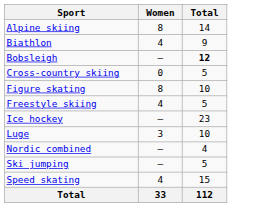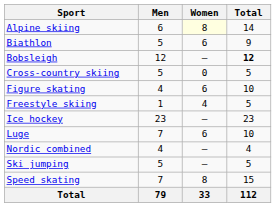 <table class="wikitable sortable" style="text-align:center;">
 <tr>
 <th width=180>Sport</th>
+<th width=55>Men</th>
 <th width=55>Women</th>
 <th width=55>Total</th>
 </tr>
 <tr>
 <td align=left><a href='#'>Alpine skiing</a></td>
-<td>8</td>
+<td>6</td>
+<td style="background: lightyellow;">8</td>
 <td>14</td>
 </tr>
 <tr>
 <td align=left><a href='#'>Biathlon</a></td>
-<td>4</td>
+<td>5</td>
+<td>6</td>
 <td>9</td>
 </tr>
 <tr>
 <td align=left><a href='#'>Bobsleigh</a></td>
+<td>12</td>
 <td>–</td>
 <td><strong>12</strong></td>
 </tr>
 <tr>
 <td align=left><a href='#'>Cross-country skiing</a></td>
+<td>5</td>
 <td>0</td>
 <td>5</td>
 </tr>
 <tr>
 <td align=left><a href='#'>Figure skating</a></td>
-<td>8</td>
+<td>4</td>
+<td>6</td>
 <td>10</td>
 </tr>
 <tr>
 <td align=left><a href='#'>Freestyle skiing</a></td>
+<td>1</td>
 <td>4</td>
 <td>5</td>
 </tr>
 <tr>
 <td align=left><a href='#'>Ice hockey</a></td>
+<td>23</td>
 <td>–</td>
 <td>23</td>
 </tr>
 <tr>
 <td align=left><a href='#'>Luge</a></td>
-<td>3</td>
+<td>7</td>
+<td>6</td>
 <td>10</td>
 </tr>
 <tr>
 <td align=left><a href='#'>Nordic combined</a></td>
+<td>4</td>
 <td>–</td>
 <td>4</td>
 </tr>
 <tr>
 <td align=left><a href='#'>Ski jumping</a></td>
+<td>5</td>
 <td>–</td>
 <td>5</td>
 </tr>
 <tr>
 <td align=left><a href='#'>Speed skating</a></td>
-<td>4</td>
+<td>7</td>
+<td>8</td>
 <td>15</td>
 </tr>
 <tr>
 <th>Total</th>
+<th>79</th>
 <th>33</th>
 <th>112</th>
 </tr>
 </table>
